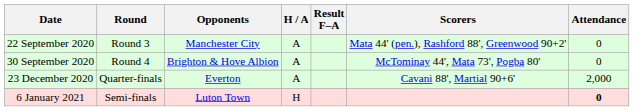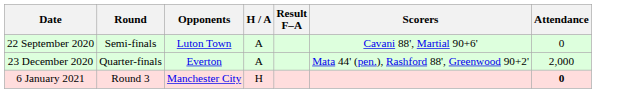 <table class="wikitable" style="text-align:center">
 <tr>
 <th>Date</th>
 <th>Round</th>
 <th>Opponents</th>
 <th>H / A</th>
 <th>Result<br>F–A</th>
 <th>Scorers</th>
 <th>Attendance</th>
 </tr>
 <tr style="background:#ddffdd">
 <td>22 September 2020</td>
-<td>Round 3</td>
-<td><a href='#'>Manchester City</a></td>
+<td>Semi-finals</td>
+<td><a href='#'>Luton Town</a></td>
 <td>A</td>
 <td></td>
-<td><a href='#'>Mata</a> 44' (<a href='#'>pen.</a>), <a href='#'>Rashford</a> 88', <a href='#'>Greenwood</a> 90+2'</td>
-<td>0</td>
-</tr>
-<tr style="background:#ddffdd">
-<td>30 September 2020</td>
-<td>Round 4</td>
-<td><a href='#'>Brighton & Hove Albion</a></td>
-<td>A</td>
-<td></td>
-<td><a href='#'>McTominay</a> 44', <a href='#'>Mata</a> 73', <a href='#'>Pogba</a> 80'</td>
+<td><a href='#'>Cavani</a> 88', <a href='#'>Martial</a> 90+6'</td>
 <td>0</td>
 </tr>
 <tr style="background:#ddffdd">
 <td>23 December 2020</td>
 <td>Quarter-finals</td>
 <td><a href='#'>Everton</a></td>
 <td>A</td>
 <td></td>
-<td><a href='#'>Cavani</a> 88', <a href='#'>Martial</a> 90+6'</td>
+<td><a href='#'>Mata</a> 44' (<a href='#'>pen.</a>), <a href='#'>Rashford</a> 88', <a href='#'>Greenwood</a> 90+2'</td>
 <td>2,000</td>
 </tr>
 <tr style="background:#ffdddd">
 <td>6 January 2021</td>
-<td>Semi-finals</td>
-<td><a href='#'>Luton Town</a></td>
+<td>Round 3</td>
+<td><a href='#'>Manchester City</a></td>
 <td>H</td>
 <td></td>
 <td></td>
 <td><strong>0</strong></td>
 </tr>
 </table>
